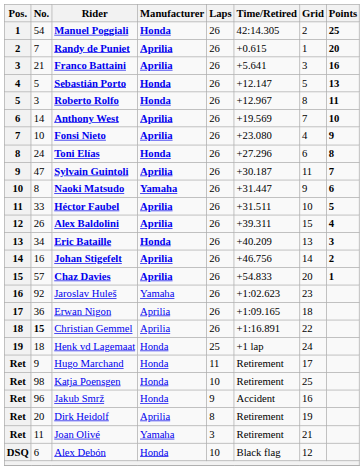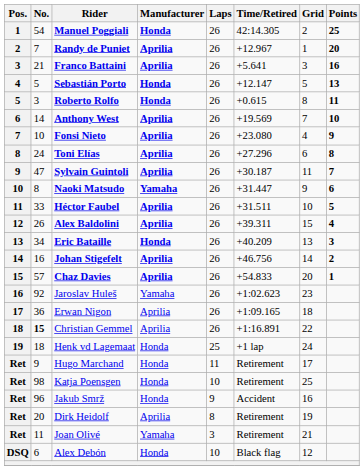 <table class="wikitable" style="font-size: 95%;">
 <tr>
 <th>Pos.</th>
 <th>No.</th>
 <th>Rider</th>
 <th>Manufacturer</th>
 <th>Laps</th>
 <th>Time/Retired</th>
 <th>Grid</th>
 <th>Points</th>
 </tr>
 <tr>
 <th>1</th>
 <td>54</td>
 <td> <strong><a href='#'>Manuel Poggiali</a></strong></td>
 <td><strong><a href='#'>Honda</a></strong></td>
 <td>26</td>
 <td>42:14.305</td>
 <td>2</td>
 <td><strong>25</strong></td>
 </tr>
 <tr>
 <th>2</th>
 <td>7</td>
 <td> <strong><a href='#'>Randy de Puniet</a></strong></td>
 <td><strong><a href='#'>Aprilia</a></strong></td>
 <td>26</td>
-<td>+0.615</td>
+<td>+12.967</td>
 <td>1</td>
 <td><strong>20</strong></td>
 </tr>
 <tr>
 <th>3</th>
 <td>21</td>
 <td> <strong><a href='#'>Franco Battaini</a></strong></td>
 <td><strong><a href='#'>Aprilia</a></strong></td>
 <td>26</td>
 <td>+5.641</td>
 <td>3</td>
 <td><strong>16</strong></td>
 </tr>
 <tr>
 <th>4</th>
 <td>5</td>
 <td> <strong><a href='#'>Sebastián Porto</a></strong></td>
 <td><strong><a href='#'>Honda</a></strong></td>
 <td>26</td>
 <td>+12.147</td>
 <td>5</td>
 <td><strong>13</strong></td>
 </tr>
 <tr>
 <th>5</th>
 <td>3</td>
 <td> <strong><a href='#'>Roberto Rolfo</a></strong></td>
 <td><strong><a href='#'>Honda</a></strong></td>
 <td>26</td>
-<td>+12.967</td>
+<td>+0.615</td>
 <td>8</td>
 <td><strong>11</strong></td>
 </tr>
 <tr>
 <th>6</th>
 <td>14</td>
 <td> <strong><a href='#'>Anthony West</a></strong></td>
 <td><strong><a href='#'>Aprilia</a></strong></td>
 <td>26</td>
 <td>+19.569</td>
 <td>7</td>
 <td><strong>10</strong></td>
 </tr>
 <tr>
 <th>7</th>
 <td>10</td>
 <td> <strong><a href='#'>Fonsi Nieto</a></strong></td>
 <td><strong><a href='#'>Aprilia</a></strong></td>
 <td>26</td>
 <td>+23.080</td>
 <td>4</td>
 <td><strong>9</strong></td>
 </tr>
 <tr>
 <th>8</th>
 <td>24</td>
 <td> <strong><a href='#'>Toni Elías</a></strong></td>
-<td><strong><a href='#'>Honda</a></strong></td>
+<td><strong><a href='#'>Aprilia</a></strong></td>
 <td>26</td>
 <td>+27.296</td>
 <td>6</td>
 <td><strong>8</strong></td>
 </tr>
 <tr>
 <th>9</th>
 <td>47</td>
 <td> <strong><a href='#'>Sylvain Guintoli</a></strong></td>
 <td><strong><a href='#'>Aprilia</a></strong></td>
 <td>26</td>
 <td>+30.187</td>
 <td>11</td>
 <td><strong>7</strong></td>
 </tr>
 <tr>
 <th>10</th>
 <td>8</td>
 <td> <strong><a href='#'>Naoki Matsudo</a></strong></td>
 <td><strong><a href='#'>Yamaha</a></strong></td>
 <td>26</td>
 <td>+31.447</td>
 <td>9</td>
 <td><strong>6</strong></td>
 </tr>
 <tr>
 <th>11</th>
 <td>33</td>
 <td> <strong><a href='#'>Héctor Faubel</a></strong></td>
 <td><strong><a href='#'>Aprilia</a></strong></td>
 <td>26</td>
 <td>+31.511</td>
 <td>10</td>
 <td><strong>5</strong></td>
 </tr>
 <tr>
 <th>12</th>
 <td>26</td>
 <td> <strong><a href='#'>Alex Baldolini</a></strong></td>
 <td><strong><a href='#'>Aprilia</a></strong></td>
 <td>26</td>
 <td>+39.311</td>
 <td>15</td>
 <td><strong>4</strong></td>
 </tr>
 <tr>
 <th>13</th>
 <td>34</td>
 <td> <strong><a href='#'>Eric Bataille</a></strong></td>
 <td><strong><a href='#'>Honda</a></strong></td>
 <td>26</td>
 <td>+40.209</td>
 <td>13</td>
 <td><strong>3</strong></td>
 </tr>
 <tr>
 <th>14</th>
 <td>16</td>
 <td> <strong><a href='#'>Johan Stigefelt</a></strong></td>
 <td><strong><a href='#'>Aprilia</a></strong></td>
 <td>26</td>
 <td>+46.756</td>
 <td>14</td>
 <td><strong>2</strong></td>
 </tr>
 <tr>
 <th>15</th>
 <td>57</td>
 <td> <strong><a href='#'>Chaz Davies</a></strong></td>
 <td><strong><a href='#'>Aprilia</a></strong></td>
 <td>26</td>
 <td>+54.833</td>
 <td>20</td>
 <td><strong>1</strong></td>
 </tr>
 <tr>
 <th>16</th>
 <td>92</td>
 <td> <a href='#'>Jaroslav Huleš</a></td>
 <td><a href='#'>Yamaha</a></td>
 <td>26</td>
 <td>+1:02.623</td>
 <td>23</td>
 <td></td>
 </tr>
 <tr>
 <th>17</th>
 <td>36</td>
 <td> <a href='#'>Erwan Nigon</a></td>
 <td><a href='#'>Aprilia</a></td>
 <td>26</td>
 <td>+1:09.165</td>
 <td>18</td>
 <td></td>
 </tr>
 <tr>
 <th>18</th>
 <td><strong>15</strong></td>
 <td> <a href='#'>Christian Gemmel</a></td>
 <td><a href='#'>Aprilia</a></td>
 <td>26</td>
 <td>+1:16.891</td>
 <td>22</td>
 <td></td>
 </tr>
 <tr>
 <th>19</th>
 <td>18</td>
 <td> <a href='#'>Henk vd Lagemaat</a></td>
 <td><a href='#'>Honda</a></td>
 <td>25</td>
 <td>+1 lap</td>
 <td>24</td>
 <td></td>
 </tr>
 <tr>
 <th>Ret</th>
 <td>9</td>
 <td> <a href='#'>Hugo Marchand</a></td>
 <td><a href='#'>Honda</a></td>
 <td>11</td>
 <td>Retirement</td>
 <td>17</td>
 <td></td>
 </tr>
 <tr>
 <th>Ret</th>
 <td>98</td>
 <td> <a href='#'>Katja Poensgen</a></td>
 <td><a href='#'>Honda</a></td>
 <td>10</td>
 <td>Retirement</td>
 <td>25</td>
 <td></td>
 </tr>
 <tr>
 <th>Ret</th>
 <td>96</td>
 <td> <a href='#'>Jakub Smrž</a></td>
 <td><a href='#'>Honda</a></td>
 <td>9</td>
 <td>Accident</td>
 <td>16</td>
 <td></td>
 </tr>
 <tr>
 <th>Ret</th>
 <td>20</td>
 <td> <a href='#'>Dirk Heidolf</a></td>
 <td><a href='#'>Aprilia</a></td>
 <td>8</td>
 <td>Retirement</td>
 <td>19</td>
 <td></td>
 </tr>
 <tr>
 <th>Ret</th>
 <td>11</td>
 <td> <a href='#'>Joan Olivé</a></td>
 <td><a href='#'>Yamaha</a></td>
 <td>3</td>
 <td>Retirement</td>
 <td>21</td>
 <td></td>
 </tr>
 <tr>
 <th>DSQ</th>
 <td>6</td>
 <td> <a href='#'>Alex Debón</a></td>
 <td><a href='#'>Honda</a></td>
 <td>10</td>
 <td>Black flag</td>
 <td>12</td>
 <td></td>
 </tr>
 <tr>
 <th colspan=8></th>
 </tr>
 <tr>
 </tr>
 </table>
